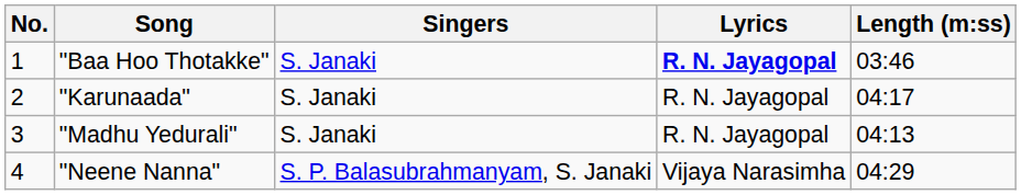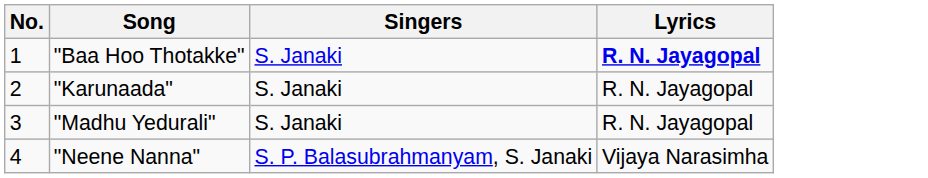 <table class="wikitable" style="font-size:95%;">
 <tr>
 <th>No.</th>
 <th>Song</th>
 <th>Singers</th>
 <th>Lyrics</th>
-<th>Length (m:ss)</th>
 </tr>
 <tr>
 <td>1</td>
 <td>"Baa Hoo Thotakke"</td>
 <td><a href='#'>S. Janaki</a></td>
 <td><strong><a href='#'>R. N. Jayagopal</a></strong></td>
-<td>03:46</td>
 </tr>
 <tr>
 <td>2</td>
 <td>"Karunaada"</td>
 <td>S. Janaki</td>
 <td>R. N. Jayagopal</td>
-<td>04:17</td>
 </tr>
 <tr>
 <td>3</td>
 <td>"Madhu Yedurali"</td>
 <td>S. Janaki</td>
 <td>R. N. Jayagopal</td>
-<td>04:13</td>
 </tr>
 <tr>
 <td>4</td>
 <td>"Neene Nanna"</td>
 <td><a href='#'>S. P. Balasubrahmanyam</a>, S. Janaki</td>
 <td>Vijaya Narasimha</td>
-<td>04:29</td>
 </tr>
 </table>
